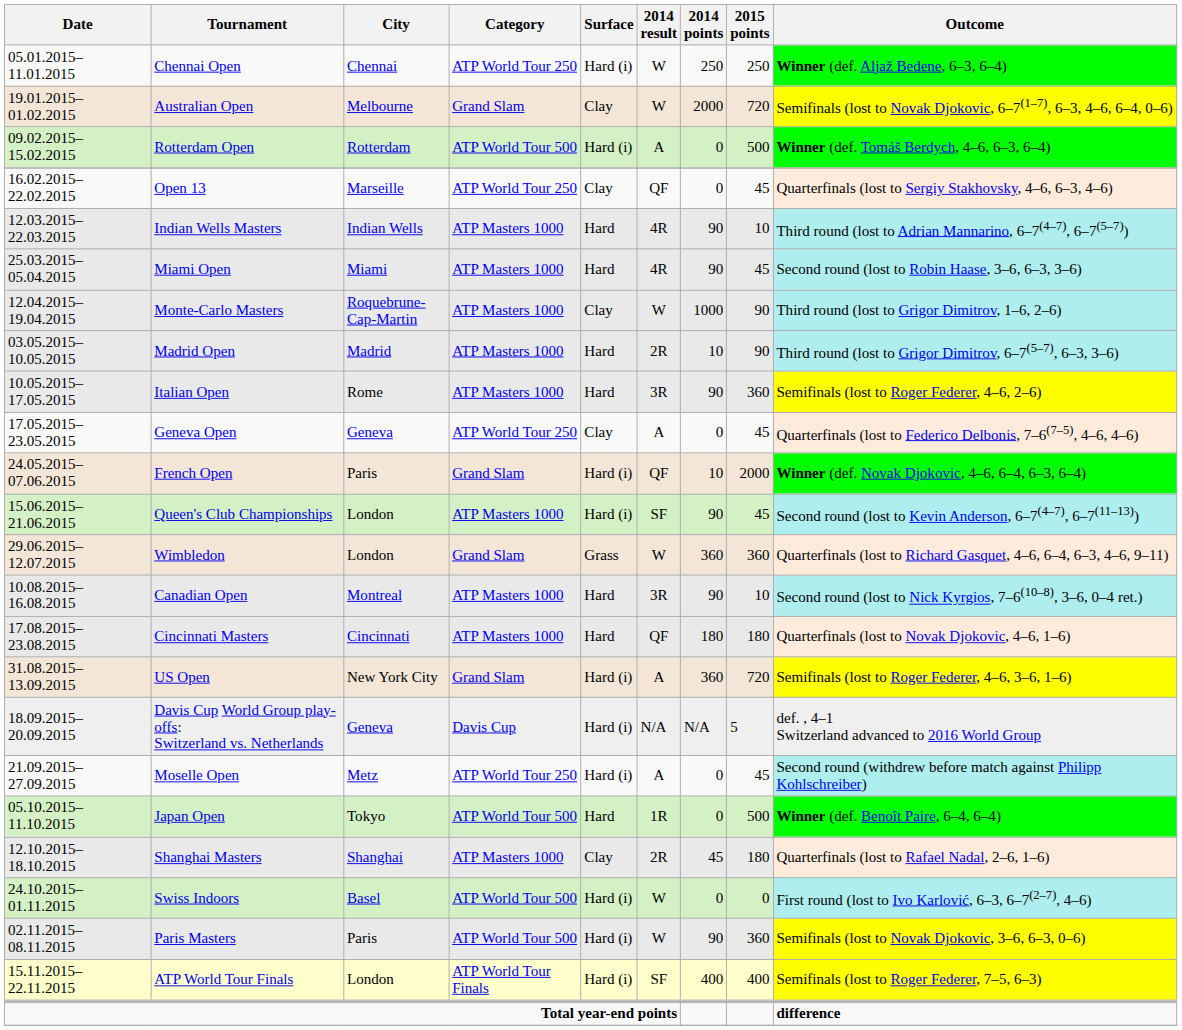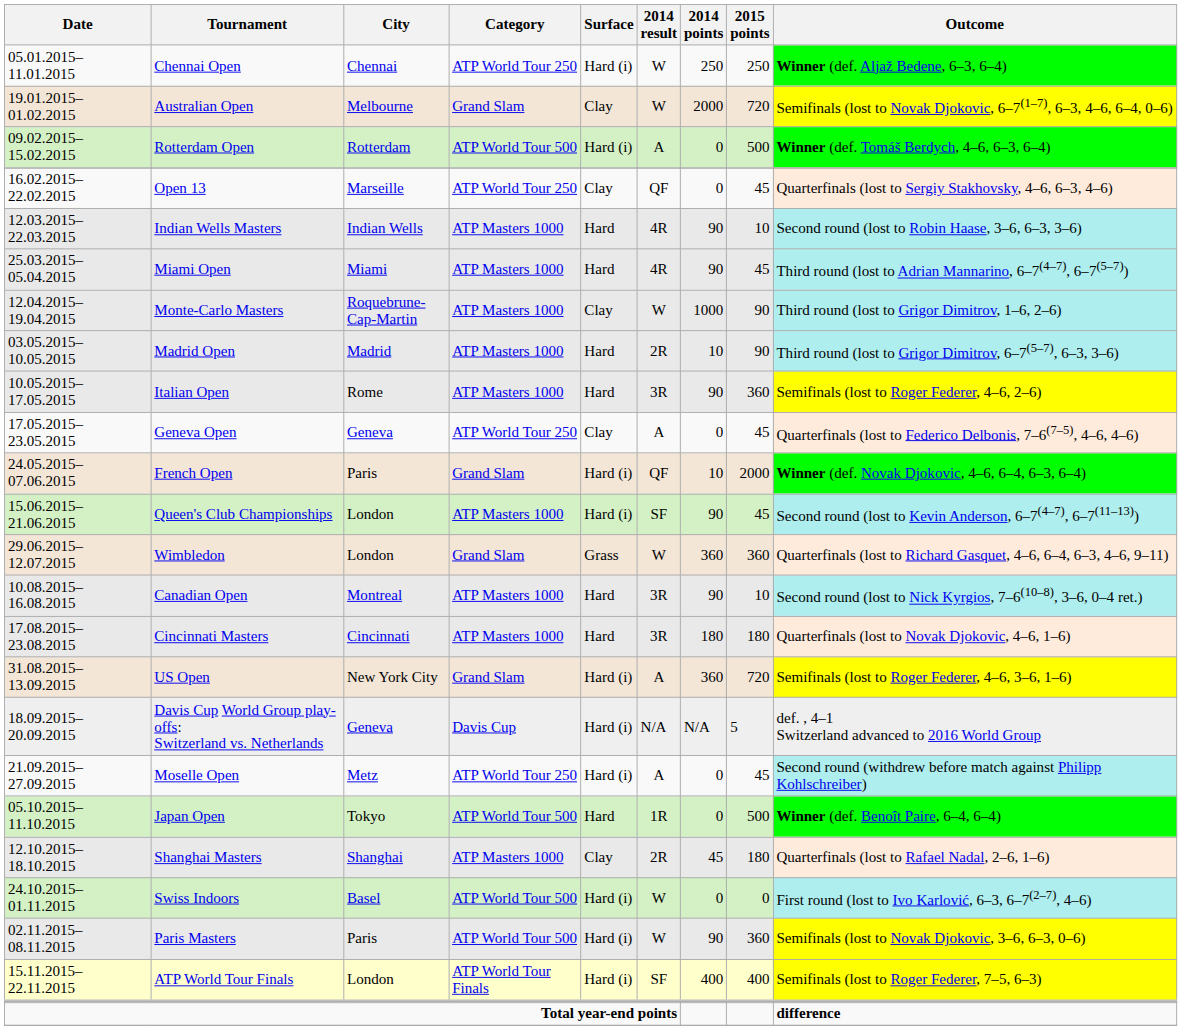 <table class="wikitable">
 <tr>
 <th width=150>Date</th>
 <th width=200>Tournament</th>
 <th width=105>City</th>
 <th width=135>Category</th>
 <th width=40>Surface</th>
 <th width=35>2014 result</th>
 <th width=35>2014 points</th>
 <th width=35>2015 points</th>
 <th width=430>Outcome</th>
 </tr>
 <tr>
 <td>05.01.2015–11.01.2015</td>
 <td><a href='#'>Chennai Open</a></td>
 <td><a href='#'>Chennai</a></td>
 <td><a href='#'>ATP World Tour 250</a></td>
 <td>Hard (i)</td>
 <td align=center>W</td>
 <td align=right>250</td>
 <td align=right>250</td>
 <td style="background:lime;"><strong>Winner</strong> (def. <a href='#'>Aljaž Bedene</a>, 6–3, 6–4)</td>
 </tr>
 <tr style="background:#F3E6D7;">
 <td>19.01.2015–01.02.2015</td>
 <td><a href='#'>Australian Open</a></td>
 <td><a href='#'>Melbourne</a></td>
 <td><a href='#'>Grand Slam</a></td>
 <td>Clay</td>
 <td align=center>W</td>
 <td align=right>2000</td>
 <td align=right>720</td>
 <td style="background:yellow;">Semifinals (lost to <a href='#'>Novak Djokovic</a>, 6–7<sup>(1–7)</sup>, 6–3, 4–6, 6–4, 0–6)</td>
 </tr>
 <tr style="background:#D4F1C5;">
 <td>09.02.2015–15.02.2015</td>
 <td><a href='#'>Rotterdam Open</a></td>
 <td><a href='#'>Rotterdam</a></td>
 <td><a href='#'>ATP World Tour 500</a></td>
 <td>Hard (i)</td>
 <td align=center>A</td>
 <td align=right>0</td>
 <td align=right>500</td>
 <td style="background:lime;"><strong>Winner</strong> (def. <a href='#'>Tomáš Berdych</a>, 4–6, 6–3, 6–4)</td>
 </tr>
 <tr style="background:#E9E9E9;">
 </tr>
 <tr>
 <td>16.02.2015–22.02.2015</td>
 <td><a href='#'>Open 13</a></td>
 <td><a href='#'>Marseille</a></td>
 <td><a href='#'>ATP World Tour 250</a></td>
 <td>Clay</td>
 <td align=center>QF</td>
 <td align=right>0</td>
 <td align=right>45</td>
 <td style="background:#ffebdc;">Quarterfinals (lost to <a href='#'>Sergiy Stakhovsky</a>, 4–6, 6–3, 4–6)</td>
 </tr>
 <tr style="background:#E9E9E9;">
 <td>12.03.2015–22.03.2015</td>
 <td><a href='#'>Indian Wells Masters</a></td>
 <td><a href='#'>Indian Wells</a></td>
 <td><a href='#'>ATP Masters 1000</a></td>
 <td>Hard</td>
 <td align=center>4R</td>
 <td align=right>90</td>
 <td align=right>10</td>
-<td style="background:#afeeee;">Third round (lost to <a href='#'>Adrian Mannarino</a>, 6–7<sup>(4–7)</sup>, 6–7<sup>(5–7)</sup>)</td>
+<td style="background:#afeeee;">Second round (lost to <a href='#'>Robin Haase</a>, 3–6, 6–3, 3–6)</td>
 </tr>
 <tr style="background:#E9E9E9;">
 <td>25.03.2015–05.04.2015</td>
 <td><a href='#'>Miami Open</a></td>
 <td><a href='#'>Miami</a></td>
 <td><a href='#'>ATP Masters 1000</a></td>
 <td>Hard</td>
 <td align=center>4R</td>
 <td align=right>90</td>
 <td align=right>45</td>
-<td style="background:#afeeee;">Second round (lost to <a href='#'>Robin Haase</a>, 3–6, 6–3, 3–6)</td>
+<td style="background:#afeeee;">Third round (lost to <a href='#'>Adrian Mannarino</a>, 6–7<sup>(4–7)</sup>, 6–7<sup>(5–7)</sup>)</td>
 </tr>
 <tr style="background:#E9E9E9;">
 <td>12.04.2015–19.04.2015</td>
 <td><a href='#'>Monte-Carlo Masters</a></td>
 <td><a href='#'>Roquebrune-Cap-Martin</a></td>
 <td><a href='#'>ATP Masters 1000</a></td>
 <td>Clay</td>
 <td align=center>W</td>
 <td align=right>1000</td>
 <td align=right>90</td>
 <td style="background:#afeeee;">Third round (lost to <a href='#'>Grigor Dimitrov</a>, 1–6, 2–6)</td>
 </tr>
 <tr style="background:#E9E9E9;">
 <td>03.05.2015–10.05.2015</td>
 <td><a href='#'>Madrid Open</a></td>
 <td><a href='#'>Madrid</a></td>
 <td><a href='#'>ATP Masters 1000</a></td>
 <td>Hard</td>
 <td align=center>2R</td>
 <td align=right>10</td>
 <td align=right>90</td>
 <td style="background:#afeeee;">Third round (lost to <a href='#'>Grigor Dimitrov</a>, 6–7<sup>(5–7)</sup>, 6–3, 3–6)</td>
 </tr>
 <tr style="background:#E9E9E9;">
 <td>10.05.2015–17.05.2015</td>
 <td><a href='#'>Italian Open</a></td>
 <td>Rome</td>
 <td><a href='#'>ATP Masters 1000</a></td>
 <td>Hard</td>
 <td align=center>3R</td>
 <td align=right>90</td>
 <td align=right>360</td>
 <td style="background:yellow;">Semifinals (lost to <a href='#'>Roger Federer</a>, 4–6, 2–6)</td>
 </tr>
 <tr>
 <td>17.05.2015–23.05.2015</td>
 <td><a href='#'>Geneva Open</a></td>
 <td><a href='#'>Geneva</a></td>
 <td><a href='#'>ATP World Tour 250</a></td>
 <td>Clay</td>
 <td align=center>A</td>
 <td align=right>0</td>
 <td align=right>45</td>
 <td style="background:#ffebdc;">Quarterfinals (lost to <a href='#'>Federico Delbonis</a>, 7–6<sup>(7–5)</sup>, 4–6, 4–6)</td>
 </tr>
 <tr style="background:#F3E6D7;">
 <td>24.05.2015–07.06.2015</td>
 <td><a href='#'>French Open</a></td>
 <td>Paris</td>
 <td><a href='#'>Grand Slam</a></td>
 <td>Hard (i)</td>
 <td align=center>QF</td>
 <td align=right>10</td>
 <td align=right>2000</td>
 <td style="background:lime;"><strong>Winner</strong> (def. <a href='#'>Novak Djokovic</a>, 4–6, 6–4, 6–3, 6–4)</td>
 </tr>
 <tr style="background:#D4F1C5;">
 <td>15.06.2015–21.06.2015</td>
 <td><a href='#'>Queen's Club Championships</a></td>
 <td>London</td>
 <td><a href='#'>ATP Masters 1000</a></td>
 <td>Hard (i)</td>
 <td align=center>SF</td>
 <td align=right>90</td>
 <td align=right>45</td>
 <td style="background:#afeeee;">Second round (lost to <a href='#'>Kevin Anderson</a>, 6–7<sup>(4–7)</sup>, 6–7<sup>(11–13)</sup>)</td>
 </tr>
 <tr style="background:#F3E6D7;">
 <td>29.06.2015–12.07.2015</td>
 <td><a href='#'>Wimbledon</a></td>
 <td>London</td>
 <td><a href='#'>Grand Slam</a></td>
 <td>Grass</td>
 <td align=center>W</td>
 <td align=right>360</td>
 <td align=right>360</td>
 <td style="background:#ffebdc;">Quarterfinals (lost to <a href='#'>Richard Gasquet</a>, 4–6, 6–4, 6–3, 4–6, 9–11)</td>
 </tr>
 <tr style="background:#E9E9E9;">
 <td>10.08.2015–16.08.2015</td>
 <td><a href='#'>Canadian Open</a></td>
 <td><a href='#'>Montreal</a></td>
 <td><a href='#'>ATP Masters 1000</a></td>
 <td>Hard</td>
 <td align=center>3R</td>
 <td align=right>90</td>
 <td align=right>10</td>
 <td style="background:#afeeee;">Second round (lost to <a href='#'>Nick Kyrgios</a>, 7–6<sup>(10–8)</sup>, 3–6, 0–4 ret.)</td>
 </tr>
 <tr style="background:#E9E9E9;">
 <td>17.08.2015–23.08.2015</td>
 <td><a href='#'>Cincinnati Masters</a></td>
 <td><a href='#'>Cincinnati</a></td>
 <td><a href='#'>ATP Masters 1000</a></td>
 <td>Hard</td>
-<td align=center>QF</td>
+<td align=center>3R</td>
 <td align=right>180</td>
 <td align=right>180</td>
 <td style="background:#ffebdc;">Quarterfinals (lost to <a href='#'>Novak Djokovic</a>, 4–6, 1–6)</td>
 </tr>
 <tr style="background:#F3E6D7;">
 <td>31.08.2015–13.09.2015</td>
 <td><a href='#'>US Open</a></td>
 <td>New York City</td>
 <td><a href='#'>Grand Slam</a></td>
 <td>Hard (i)</td>
 <td align=center>A</td>
 <td align=right>360</td>
 <td align=right>720</td>
 <td style="background:yellow;">Semifinals (lost to <a href='#'>Roger Federer</a>, 4–6, 3–6, 1–6)</td>
 </tr>
 <tr style="background:#efefef;">
 <td>18.09.2015–20.09.2015</td>
 <td><a href='#'>Davis Cup</a> <a href='#'>World Group play-offs</a>: <br> <a href='#'>Switzerland vs. Netherlands</a></td>
 <td><a href='#'>Geneva</a></td>
 <td><a href='#'>Davis Cup</a></td>
 <td>Hard (i)</td>
 <td>N/A</td>
 <td>N/A</td>
 <td>5</td>
 <td style="background:#efefef;"> def. , 4–1<br>Switzerland advanced to <a href='#'>2016 World Group</a></td>
 </tr>
 <tr>
 <td>21.09.2015–27.09.2015</td>
 <td><a href='#'>Moselle Open</a></td>
 <td><a href='#'>Metz</a></td>
 <td><a href='#'>ATP World Tour 250</a></td>
 <td>Hard (i)</td>
 <td align=center>A</td>
 <td align=right>0</td>
 <td align=right>45</td>
 <td style="background:#afeeee;">Second round (withdrew before match against <a href='#'>Philipp Kohlschreiber</a>)</td>
 </tr>
 <tr style="background:#D4F1C5;">
 <td>05.10.2015–11.10.2015</td>
 <td><a href='#'>Japan Open</a></td>
 <td>Tokyo</td>
 <td><a href='#'>ATP World Tour 500</a></td>
 <td>Hard</td>
 <td align=center>1R</td>
 <td align=right>0</td>
 <td align=right>500</td>
 <td style="background:lime;"><strong>Winner</strong> (def. <a href='#'>Benoît Paire</a>, 6–4, 6–4)</td>
 </tr>
 <tr style="background:#E9E9E9;">
 <td>12.10.2015–18.10.2015</td>
 <td><a href='#'>Shanghai Masters</a></td>
 <td><a href='#'>Shanghai</a></td>
 <td><a href='#'>ATP Masters 1000</a></td>
 <td>Clay</td>
 <td align=center>2R</td>
 <td align=right>45</td>
 <td align=right>180</td>
 <td style="background:#ffebdc;">Quarterfinals (lost to <a href='#'>Rafael Nadal</a>, 2–6, 1–6)</td>
 </tr>
 <tr style="background:#D4F1C5;">
 <td>24.10.2015–01.11.2015</td>
 <td><a href='#'>Swiss Indoors</a></td>
 <td><a href='#'>Basel</a></td>
 <td><a href='#'>ATP World Tour 500</a></td>
 <td>Hard (i)</td>
 <td align=center>W</td>
 <td align=right>0</td>
 <td align=right>0</td>
 <td style="background:#afeeee;">First round (lost to <a href='#'>Ivo Karlović</a>, 6–3, 6–7<sup>(2–7)</sup>, 4–6)</td>
 </tr>
 <tr style="background:#E9E9E9;">
 <td>02.11.2015–08.11.2015</td>
 <td><a href='#'>Paris Masters</a></td>
 <td>Paris</td>
 <td><a href='#'>ATP World Tour 500</a></td>
 <td>Hard (i)</td>
 <td align=center>W</td>
 <td align=right>90</td>
 <td align=right>360</td>
 <td style="background:yellow;">Semifinals (lost to <a href='#'>Novak Djokovic</a>, 3–6, 6–3, 0–6)</td>
 </tr>
 <tr style="background:#FFFFCC;">
 <td>15.11.2015–22.11.2015</td>
 <td><a href='#'>ATP World Tour Finals</a></td>
 <td>London</td>
 <td><a href='#'>ATP World Tour Finals</a></td>
 <td>Hard (i)</td>
 <td align=center>SF</td>
 <td align=right>400</td>
 <td align=right>400</td>
 <td style="background:yellow;">Semifinals (lost to <a href='#'>Roger Federer</a>, 7–5, 6–3)</td>
 </tr>
 <tr style="border-top:4px solid silver;">
 </tr>
 <tr>
 <td colspan=6 align=right><strong>Total year-end points</strong></td>
 <td></td>
 <td></td>
 <td>  <strong>difference</strong></td>
 </tr>
 <tr>
 </tr>
 </table>
